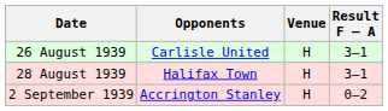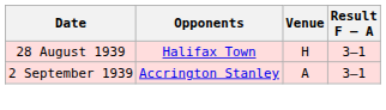 <table class="wikitable" style="text-align:center;">
 <tr style="background:#f0f6ff;">
 <th>Date</th>
 <th>Opponents</th>
 <th>Venue</th>
 <th>Result<br>F – A</th>
-</tr>
-<tr bgcolor="#ddffdd">
-<td>26 August 1939</td>
-<td><a href='#'>Carlisle United</a></td>
-<td>H</td>
-<td>3–1</td>
 </tr>
 <tr bgcolor="#ffdddd">
 <td>28 August 1939</td>
 <td><a href='#'>Halifax Town</a></td>
 <td>H</td>
 <td>3–1</td>
 </tr>
 <tr bgcolor="#ffdddd">
 <td>2 September 1939</td>
 <td><a href='#'>Accrington Stanley</a></td>
-<td>H</td>
-<td>0–2</td>
+<td>A</td>
+<td>3–1</td>
 </tr>
 </table>
